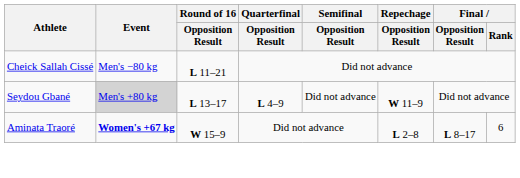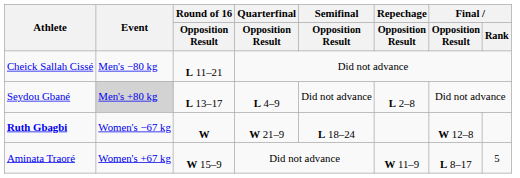 <table class="wikitable" style="font-size:90%;">
 <tr>
 <th rowspan=2>Athlete</th>
 <th rowspan=2>Event</th>
 <th>Round of 16</th>
 <th>Quarterfinal</th>
 <th>Semifinal</th>
 <th>Repechage</th>
 <th colspan=2>Final / </th>
 </tr>
 <tr style="font-size:95%">
 <th>Opposition<br>Result</th>
 <th>Opposition<br>Result</th>
 <th>Opposition<br>Result</th>
 <th>Opposition<br>Result</th>
 <th>Opposition<br>Result</th>
 <th>Rank</th>
 </tr>
 <tr align=center>
 <td align=left><a href='#'>Cheick Sallah Cissé</a></td>
 <td align=left><a href='#'>Men's −80 kg</a></td>
 <td><br><strong>L</strong> 11–21</td>
 <td colspan=5>Did not advance</td>
 </tr>
 <tr align=center>
 <td align=left><a href='#'>Seydou Gbané</a></td>
 <td align=left style="background: lightgrey;"><a href='#'>Men's +80 kg</a></td>
 <td><br><strong>L</strong> 13–17</td>
 <td><br><strong>L</strong> 4–9</td>
 <td>Did not advance</td>
-<td><br><strong>W</strong> 11–9</td>
+<td><br><strong>L</strong> 2–8</td>
 <td colspan=2>Did not advance</td>
 </tr>
 <tr align=center>
+<td align=left><strong><a href='#'>Ruth Gbagbi</a></strong></td>
+<td align=left><a href='#'>Women's −67 kg</a></td>
+<td><br><strong>W</strong> </td>
+<td><br><strong>W</strong> 21–9</td>
+<td><br><strong>L</strong> 18–24</td>
+<td></td>
+<td><br><strong>W</strong> 12–8</td>
+<td></td>
+</tr>
+<tr align=center>
 <td align=left><a href='#'>Aminata Traoré</a></td>
-<td align=left><strong><a href='#'>Women's +67 kg</a></strong></td>
+<td align=left><a href='#'>Women's +67 kg</a></td>
 <td><br><strong>W</strong> 15–9</td>
 <td colspan=2>Did not advance</td>
-<td><br><strong>L</strong> 2–8</td>
+<td><br><strong>W</strong> 11–9</td>
 <td><br><strong>L</strong> 8–17</td>
-<td>6</td>
+<td>5</td>
 </tr>
 </table>
